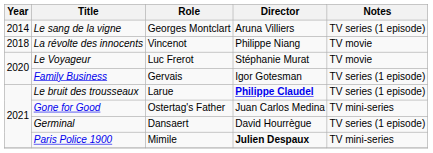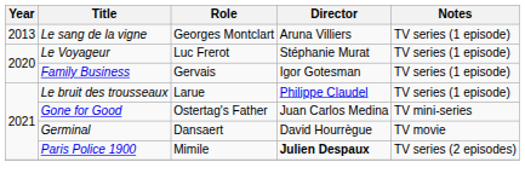 <table class="wikitable">
 <tr>
 <th>Year</th>
 <th>Title</th>
 <th>Role</th>
 <th>Director</th>
 <th>Notes</th>
 </tr>
 <tr>
-<td>2014</td>
+<td>2013</td>
 <td><em>Le sang de la vigne</em></td>
 <td>Georges Montclart</td>
 <td>Aruna Villiers</td>
 <td>TV series (1 episode)</td>
 </tr>
 <tr>
-<td>2018</td>
-<td><em>La révolte des innocents</em></td>
-<td>Vincenot</td>
-<td>Philippe Niang</td>
-<td>TV movie</td>
-</tr>
-<tr>
 <td rowspan=2>2020</td>
 <td><em>Le Voyageur</em></td>
 <td>Luc Frerot</td>
 <td>Stéphanie Murat</td>
-<td>TV movie</td>
+<td>TV series (1 episode)</td>
 </tr>
 <tr>
 <td><em><a href='#'>Family Business</a></em></td>
 <td>Gervais</td>
 <td>Igor Gotesman</td>
 <td>TV series (1 episode)</td>
 </tr>
 <tr>
 <td rowspan=4>2021</td>
 <td><em>Le bruit des trousseaux</em></td>
 <td>Larue</td>
-<td><strong><a href='#'>Philippe Claudel</a></strong></td>
+<td><a href='#'>Philippe Claudel</a></td>
 <td>TV series (1 episode)</td>
 </tr>
 <tr>
 <td><em><a href='#'>Gone for Good</a></em></td>
 <td>Ostertag's Father</td>
 <td>Juan Carlos Medina</td>
 <td>TV mini-series</td>
 </tr>
 <tr>
 <td><em>Germinal</em></td>
 <td>Dansaert</td>
 <td>David Hourrègue</td>
-<td>TV series (1 episode)</td>
+<td>TV movie</td>
 </tr>
 <tr>
 <td><em><a href='#'>Paris Police 1900</a></em></td>
 <td>Mimile</td>
 <td><strong>Julien Despaux</strong></td>
-<td>TV mini-series</td>
+<td>TV series (2 episodes)</td>
 </tr>
 <tr>
 </tr>
 </table>
